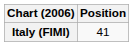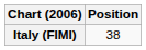 <table class="wikitable plainrowheaders" style="text-align:center">
 <tr>
 <th scope="col">Chart (2006)</th>
 <th scope="col">Position</th>
 </tr>
 <tr>
 <th scope="row">Italy (FIMI)</th>
-<td>41</td>
+<td>38</td>
 </tr>
 </table>
